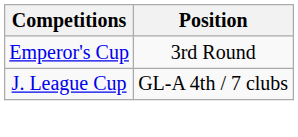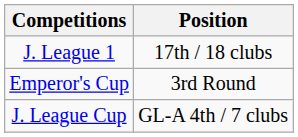 <table class="wikitable" style="text-align:center;">
 <tr>
 <th>Competitions</th>
 <th>Position</th>
+</tr>
+<tr>
+<td><a href='#'>J. League 1</a></td>
+<td>17th / 18 clubs</td>
 </tr>
 <tr>
 <td><a href='#'>Emperor's Cup</a></td>
 <td>3rd Round</td>
 </tr>
 <tr>
 <td><a href='#'>J. League Cup</a></td>
 <td>GL-A 4th / 7 clubs</td>
 </tr>
 </table>
